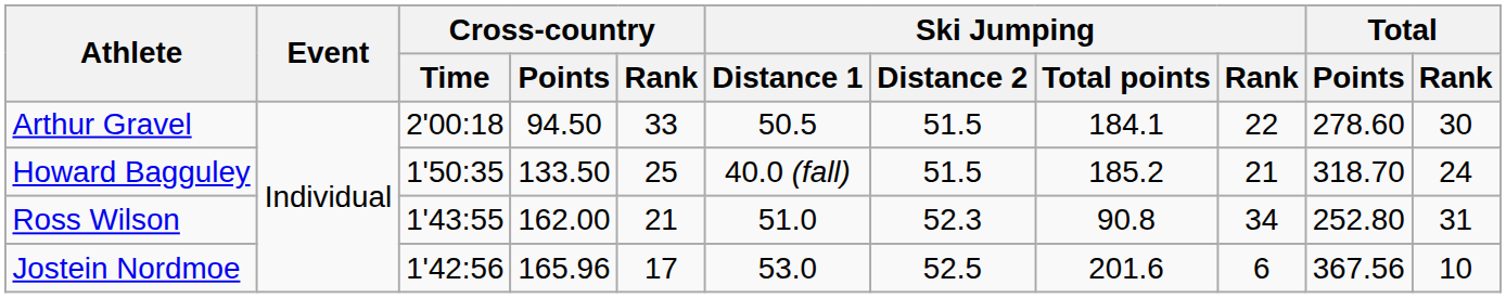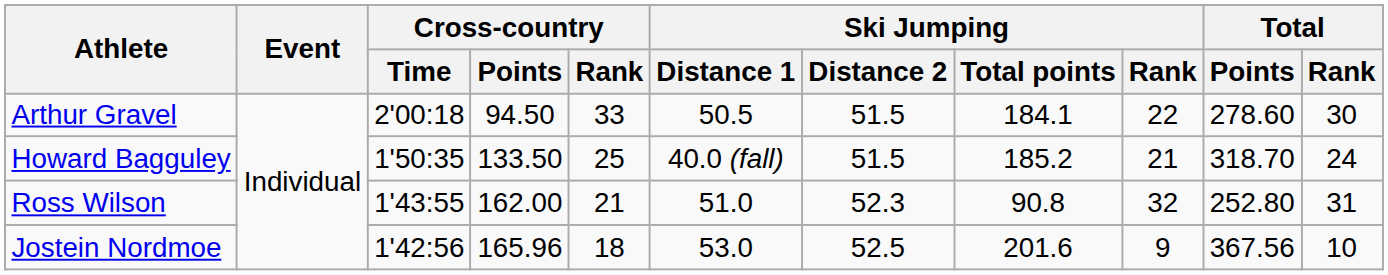 <table class="wikitable" style="font-size:90%">
 <tr>
 <th rowspan="2">Athlete</th>
 <th rowspan="2">Event</th>
 <th colspan="3">Cross-country</th>
 <th colspan="4">Ski Jumping</th>
 <th colspan="2">Total</th>
 </tr>
 <tr>
 <th>Time</th>
 <th>Points</th>
 <th>Rank</th>
 <th>Distance 1</th>
 <th>Distance 2</th>
 <th>Total points</th>
 <th>Rank</th>
 <th>Points</th>
 <th>Rank</th>
 </tr>
 <tr>
 <td><a href='#'>Arthur Gravel</a></td>
 <td rowspan="4">Individual</td>
 <td align="center">2'00:18</td>
 <td align="center">94.50</td>
 <td align="center">33</td>
 <td align="center">50.5</td>
 <td align="center">51.5</td>
 <td align="center">184.1</td>
 <td align="center">22</td>
 <td align="center">278.60</td>
 <td align="center">30</td>
 </tr>
 <tr>
 <td><a href='#'>Howard Bagguley</a></td>
 <td align="center">1'50:35</td>
 <td align="center">133.50</td>
 <td align="center">25</td>
 <td align="center">40.0 <em>(fall)</em></td>
 <td align="center">51.5</td>
 <td align="center">185.2</td>
 <td align="center">21</td>
 <td align="center">318.70</td>
 <td align="center">24</td>
 </tr>
 <tr>
 <td><a href='#'>Ross Wilson</a></td>
 <td align="center">1'43:55</td>
 <td align="center">162.00</td>
 <td align="center">21</td>
 <td align="center">51.0</td>
 <td align="center">52.3</td>
 <td align="center">90.8</td>
-<td align="center">34</td>
+<td align="center">32</td>
 <td align="center">252.80</td>
 <td align="center">31</td>
 </tr>
 <tr>
 <td><a href='#'>Jostein Nordmoe</a></td>
 <td align="center">1'42:56</td>
 <td align="center">165.96</td>
-<td align="center">17</td>
+<td align="center">18</td>
 <td align="center">53.0</td>
 <td align="center">52.5</td>
 <td align="center">201.6</td>
-<td align="center">6</td>
+<td align="center">9</td>
 <td align="center">367.56</td>
 <td align="center">10</td>
 </tr>
 </table>
